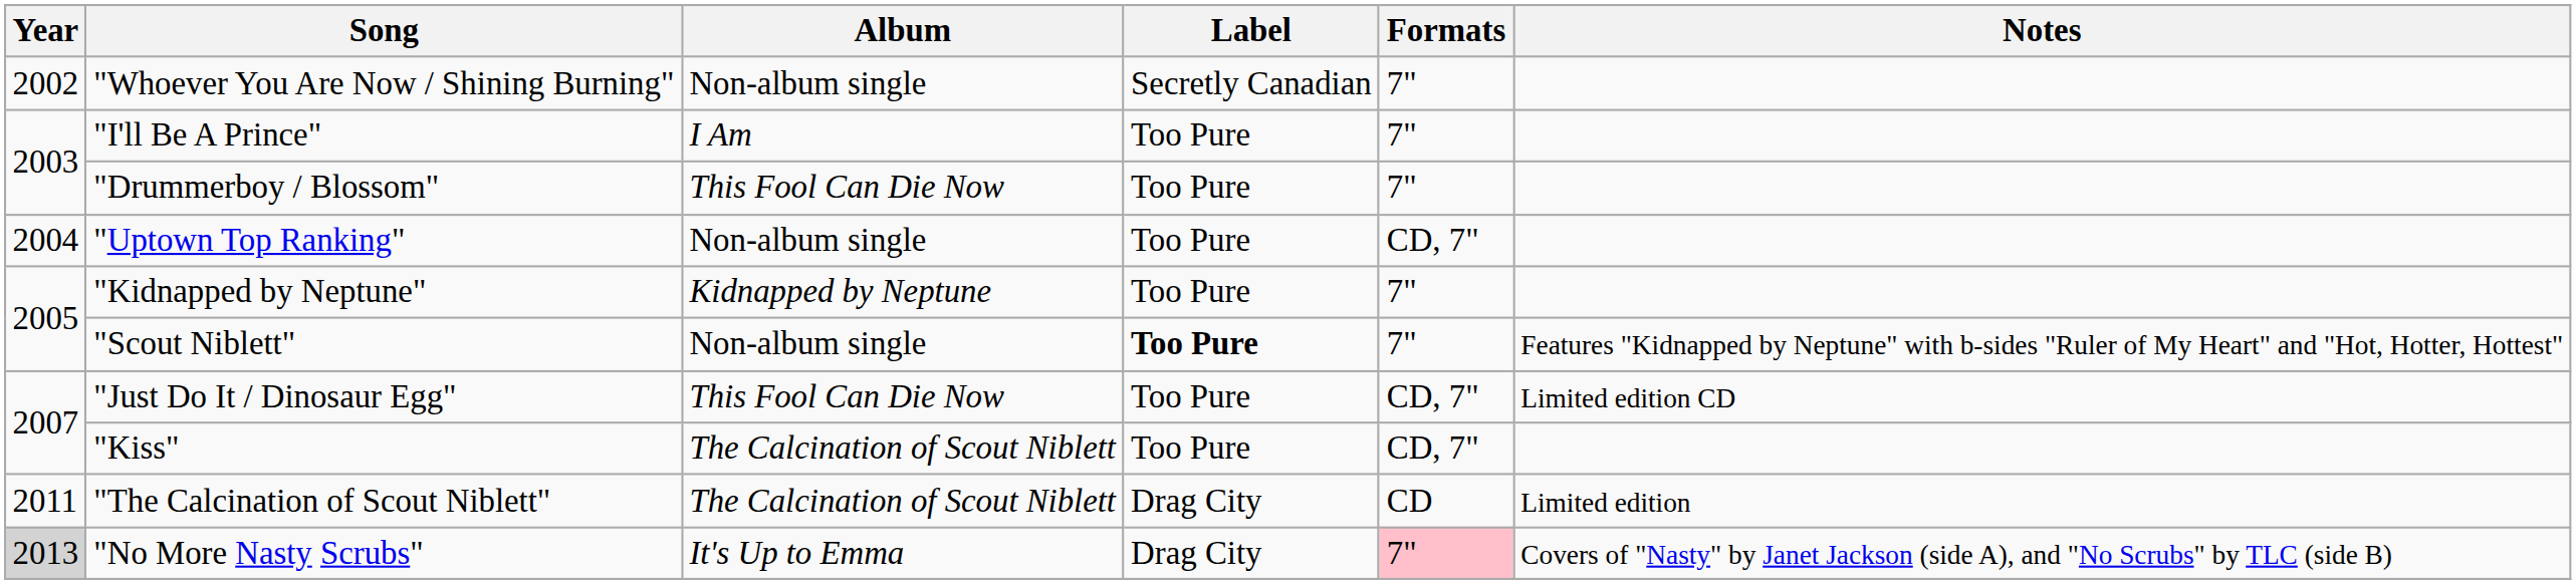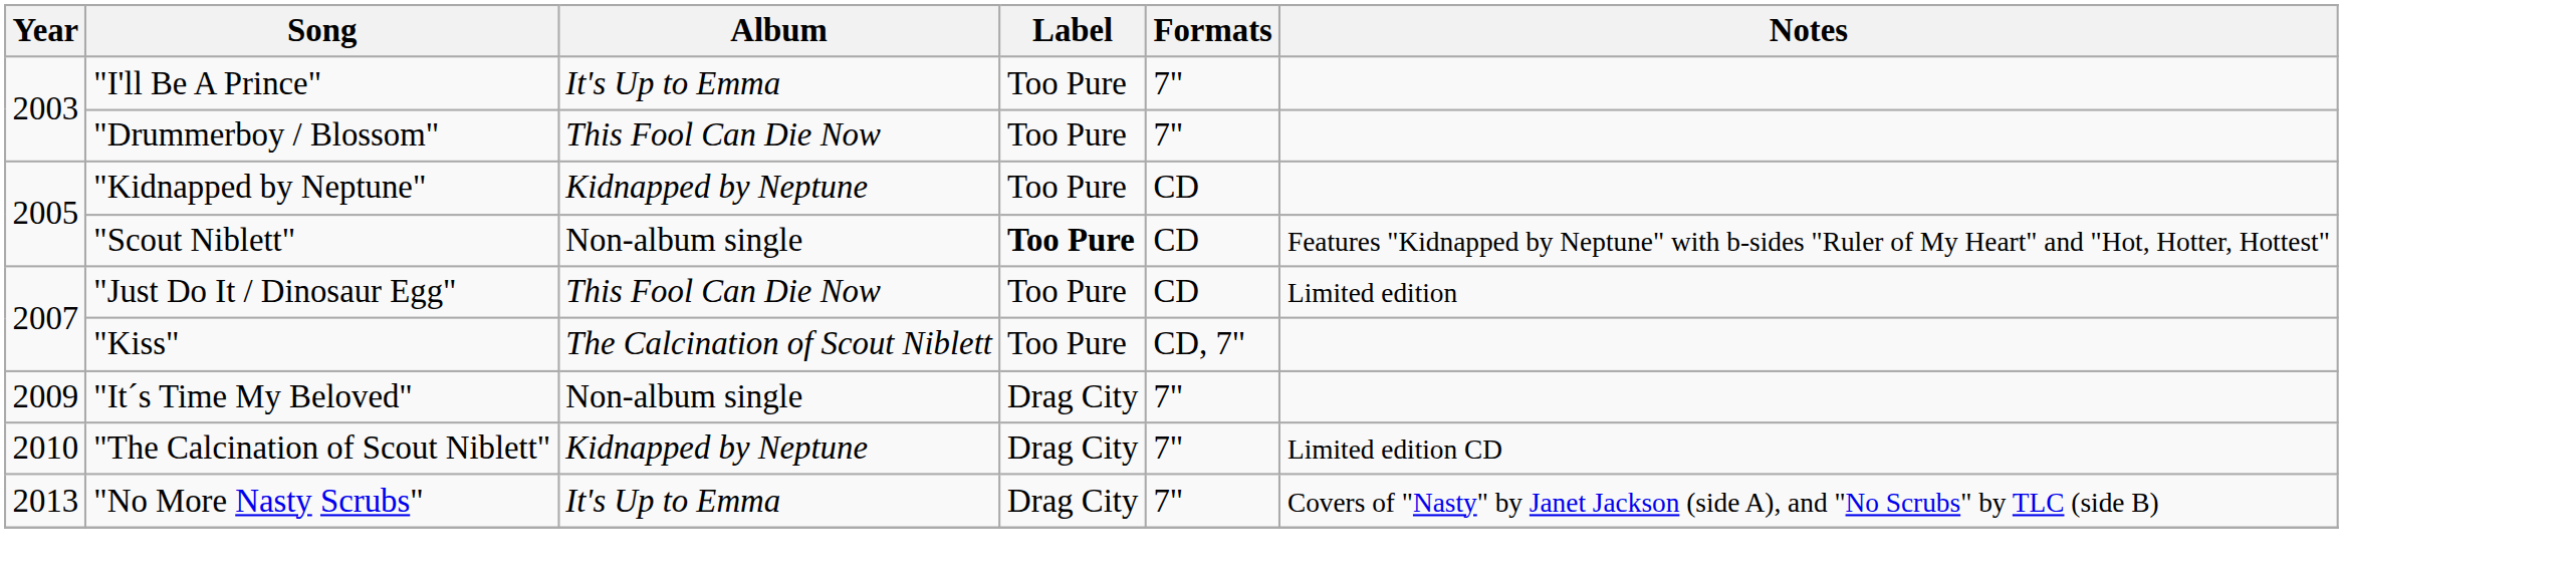 <table class="wikitable">
 <tr>
 <th>Year</th>
 <th>Song</th>
 <th>Album</th>
 <th>Label</th>
 <th>Formats</th>
 <th>Notes</th>
 </tr>
 <tr>
-<td>2002</td>
-<td>"Whoever You Are Now / Shining Burning"</td>
-<td>Non-album single</td>
-<td>Secretly Canadian</td>
-<td>7"</td>
-<td></td>
-</tr>
-<tr>
 <td rowspan="2">2003</td>
 <td>"I'll Be A Prince"</td>
-<td><em>I Am</em></td>
+<td><em>It's Up to Emma</em></td>
 <td>Too Pure</td>
 <td>7"</td>
 <td></td>
 </tr>
 <tr>
 <td>"Drummerboy / Blossom"</td>
 <td><em>This Fool Can Die Now</em></td>
 <td>Too Pure</td>
 <td>7"</td>
 <td></td>
 </tr>
 <tr>
-<td>2004</td>
-<td>"<a href='#'>Uptown Top Ranking</a>"</td>
-<td>Non-album single</td>
-<td>Too Pure</td>
-<td>CD, 7"</td>
-<td></td>
-</tr>
-<tr>
 <td rowspan="2">2005</td>
 <td>"Kidnapped by Neptune"</td>
 <td><em>Kidnapped by Neptune</em></td>
 <td>Too Pure</td>
-<td>7"</td>
+<td>CD</td>
 <td></td>
 </tr>
 <tr>
 <td>"Scout Niblett"</td>
 <td>Non-album single</td>
 <td><strong>Too Pure</strong></td>
-<td>7"</td>
+<td>CD</td>
 <td><small>Features "Kidnapped by Neptune" with b-sides "Ruler of My Heart" and "Hot, Hotter, Hottest"</small></td>
 </tr>
 <tr>
 <td rowspan="2">2007</td>
 <td>"Just Do It / Dinosaur Egg"</td>
 <td><em>This Fool Can Die Now</em></td>
 <td>Too Pure</td>
-<td>CD, 7"</td>
-<td><small>Limited edition CD</small></td>
+<td>CD</td>
+<td><small>Limited edition</small></td>
 </tr>
 <tr>
 <td>"Kiss"</td>
 <td><em>The Calcination of Scout Niblett</em></td>
 <td>Too Pure</td>
 <td>CD, 7"</td>
 <td></td>
 </tr>
 <tr>
-<td>2011</td>
-<td>"The Calcination of Scout Niblett"</td>
-<td><em>The Calcination of Scout Niblett</em></td>
+<td>2009</td>
+<td>"It´s Time My Beloved"</td>
+<td>Non-album single</td>
 <td>Drag City</td>
-<td>CD</td>
-<td><small>Limited edition</small></td>
+<td>7"</td>
+<td></td>
 </tr>
 <tr>
-<td style="background: lightgrey;">2013</td>
+<td>2010</td>
+<td>"The Calcination of Scout Niblett"</td>
+<td><em>Kidnapped by Neptune</em></td>
+<td>Drag City</td>
+<td>7"</td>
+<td><small>Limited edition CD</small></td>
+</tr>
+<tr>
+<td>2013</td>
 <td>"No More <a href='#'>Nasty</a> <a href='#'>Scrubs</a>"</td>
 <td><em>It's Up to Emma</em></td>
 <td>Drag City</td>
-<td style="background: pink;">7"</td>
+<td>7"</td>
 <td><small>Covers of "<a href='#'>Nasty</a>" by <a href='#'>Janet Jackson</a> (side A), and "<a href='#'>No Scrubs</a>" by <a href='#'>TLC</a> (side B)</small></td>
 </tr>
 <tr>
 </tr>
 </table>
